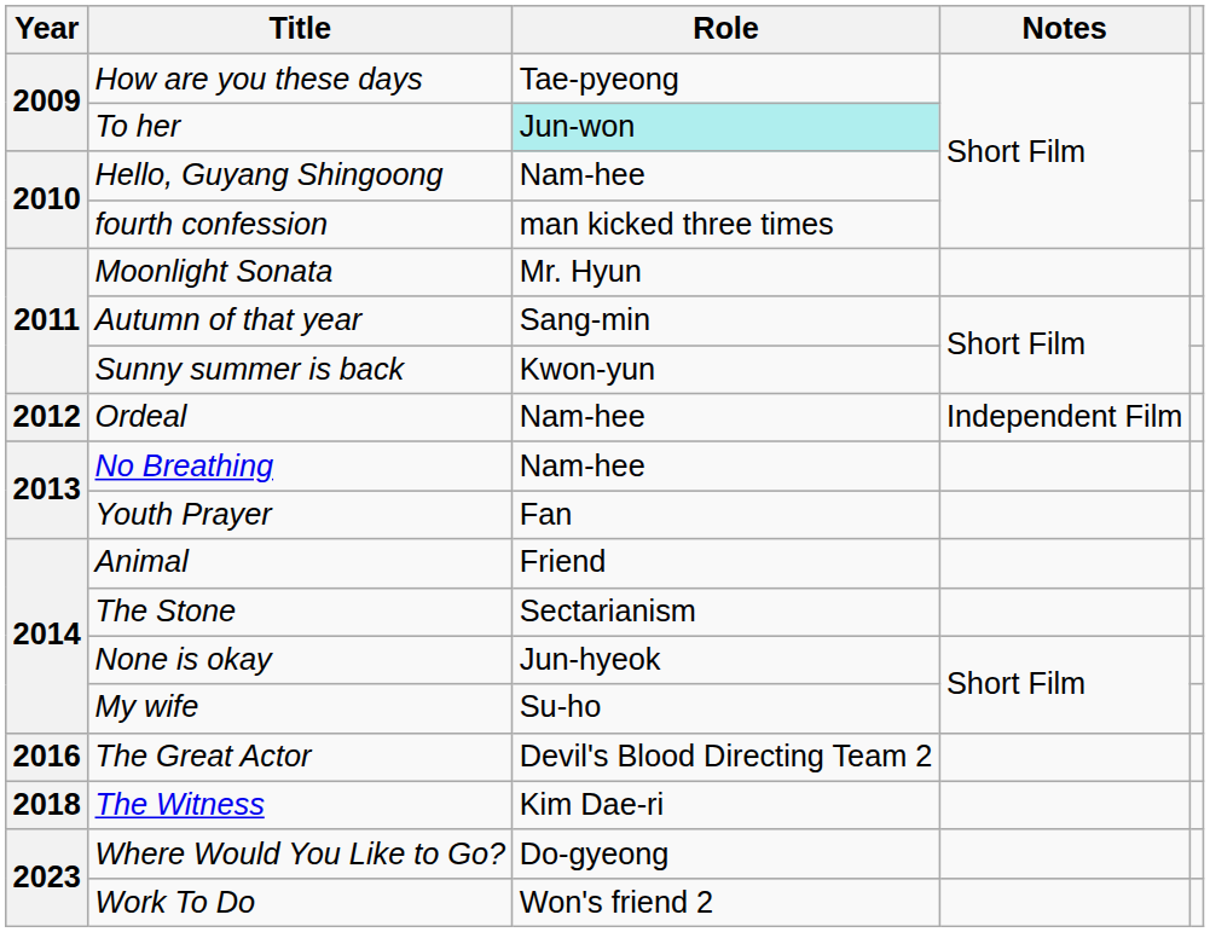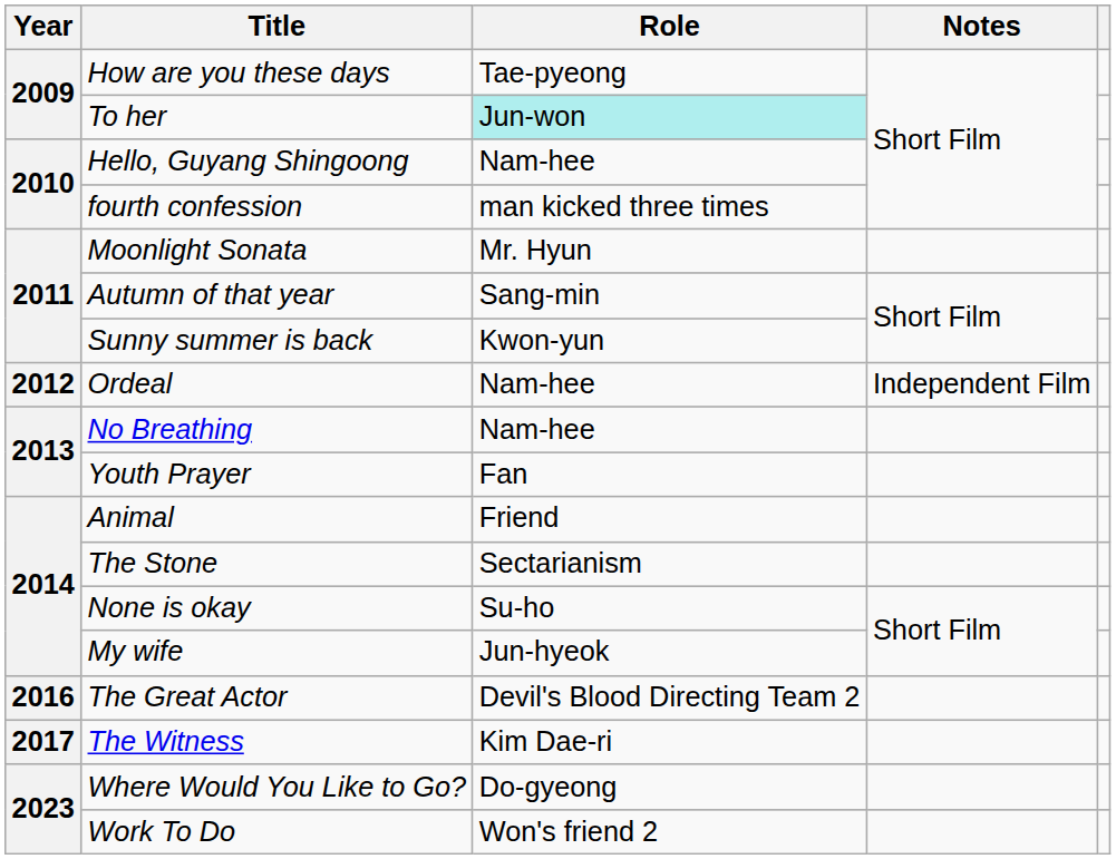 <table class="wikitable sortable plainrowheaders">
 <tr>
 <th scope="col">Year</th>
 <th scope="col">Title</th>
 <th scope="col">Role</th>
 <th scope="col">Notes</th>
 <th scope="col" class="unsortable"></th>
 </tr>
 <tr>
 <th scope="row"  rowspan=2>2009</th>
 <td><em>How are you these days </em> </td>
 <td>Tae-pyeong</td>
 <td rowspan=4>Short Film</td>
 <td style="text-align:center"></td>
 </tr>
 <tr>
 <td><em>To her </em> </td>
 <td style="background: paleturquoise;">Jun-won</td>
 <td style="text-align:center"></td>
 </tr>
 <tr>
 <th scope="row"  rowspan=2>2010</th>
 <td><em>Hello, Guyang Shingoong</em> </td>
 <td>Nam-hee</td>
 <td style="text-align:center"></td>
 </tr>
 <tr>
 <td><em>fourth confession</em> </td>
 <td>man kicked three times</td>
 <td style="text-align:center"></td>
 </tr>
 <tr>
 <th scope="row" rowspan=3>2011</th>
 <td><em>Moonlight Sonata</em></td>
 <td>Mr. Hyun</td>
 <td></td>
 <td style="text-align:center"></td>
 </tr>
 <tr>
 <td><em>Autumn of that year</em></td>
 <td>Sang-min</td>
 <td rowspan=2>Short Film</td>
 <td></td>
 </tr>
 <tr>
 <td><em>Sunny summer is back</em></td>
 <td>Kwon-yun</td>
 <td></td>
 </tr>
 <tr>
 <th scope="row">2012</th>
 <td><em>Ordeal</em></td>
 <td>Nam-hee</td>
 <td>Independent Film</td>
 <td></td>
 </tr>
 <tr>
 <th scope="row"  rowspan=2>2013</th>
 <td><em><a href='#'>No Breathing</a></em></td>
 <td>Nam-hee</td>
 <td></td>
 <td style="text-align:center"></td>
 </tr>
 <tr>
 <td><em>Youth Prayer</em></td>
 <td>Fan</td>
 <td></td>
 <td style="text-align:center"></td>
 </tr>
 <tr>
 <th scope="row"  rowspan=4>2014</th>
 <td><em>Animal</em></td>
 <td>Friend</td>
 <td></td>
 <td style="text-align:center"></td>
 </tr>
 <tr>
 <td><em>The Stone</em></td>
 <td>Sectarianism</td>
 <td></td>
 <td></td>
 </tr>
 <tr>
 <td><em>None is okay</em></td>
-<td>Jun-hyeok</td>
+<td>Su-ho</td>
 <td rowspan=2>Short Film</td>
 <td style="text-align:center"></td>
 </tr>
 <tr>
 <td><em>My wife</em></td>
-<td>Su-ho</td>
+<td>Jun-hyeok</td>
 <td style="text-align:center"></td>
 </tr>
 <tr>
 <th scope="row">2016</th>
 <td><em>The Great Actor</em></td>
 <td>Devil's Blood Directing Team 2</td>
 <td></td>
 <td></td>
 </tr>
 <tr>
-<th scope="row">2018</th>
+<th scope="row">2017</th>
 <td><em><a href='#'>The Witness</a></em></td>
 <td>Kim Dae-ri</td>
 <td></td>
 <td></td>
 </tr>
 <tr>
 <th scope="row" rowspan="2">2023</th>
 <td><em>Where Would You Like to Go?</em></td>
 <td>Do-gyeong</td>
 <td></td>
 <td style="text-align:center"></td>
 </tr>
 <tr>
 <td><em>Work To Do</em></td>
 <td>Won's friend 2</td>
 <td></td>
 <td style="text-align:center"></td>
 </tr>
 </table>
